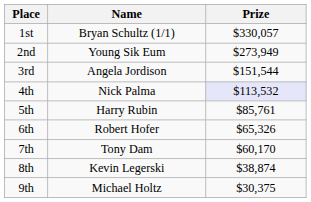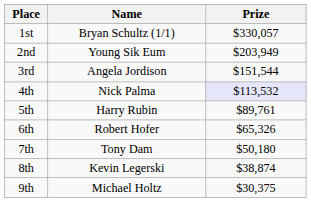 <table class="wikitable">
 <tr>
 <th width="50">Place</th>
 <th width="200">Name</th>
 <th width="125">Prize</th>
 </tr>
 <tr>
 <td align = "center">1st</td>
 <td align = "center"> Bryan Schultz (1/1)</td>
 <td align = "center">$330,057</td>
 </tr>
 <tr>
 <td align = "center">2nd</td>
 <td align = "center"> Young Sik Eum</td>
-<td align = "center">$273,949</td>
+<td align = "center">$203,949</td>
 </tr>
 <tr>
 <td align = "center">3rd</td>
 <td align = "center"> Angela Jordison</td>
 <td align = "center">$151,544</td>
 </tr>
 <tr>
 <td align = "center">4th</td>
 <td align = "center"> Nick Palma</td>
 <td align = "center" style="background: lavender;">$113,532</td>
 </tr>
 <tr>
 <td align = "center">5th</td>
 <td align = "center"> Harry Rubin</td>
-<td align = "center">$85,761</td>
+<td align = "center">$89,761</td>
 </tr>
 <tr>
 <td align = "center">6th</td>
 <td align = "center"> Robert Hofer</td>
 <td align = "center">$65,326</td>
 </tr>
 <tr>
 <td align = "center">7th</td>
 <td align = "center"> Tony Dam</td>
-<td align = "center">$60,170</td>
+<td align = "center">$50,180</td>
 </tr>
 <tr>
 <td align = "center">8th</td>
 <td align = "center"> Kevin Legerski</td>
 <td align = "center">$38,874</td>
 </tr>
 <tr>
 <td align = "center">9th</td>
 <td align = "center"> Michael Holtz</td>
 <td align = "center">$30,375</td>
 </tr>
 </table>
